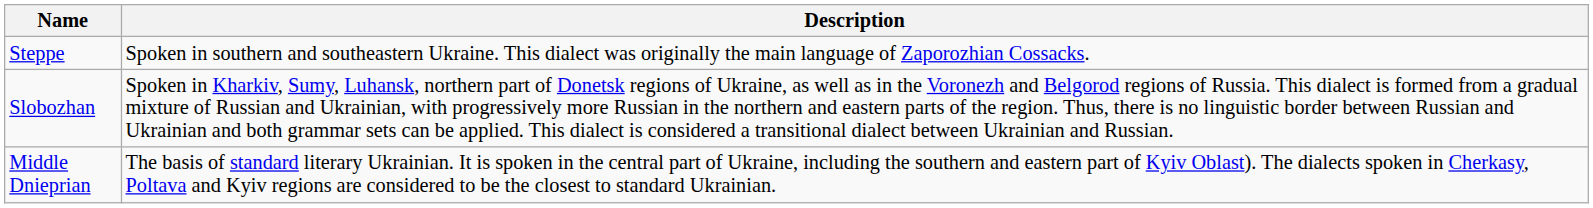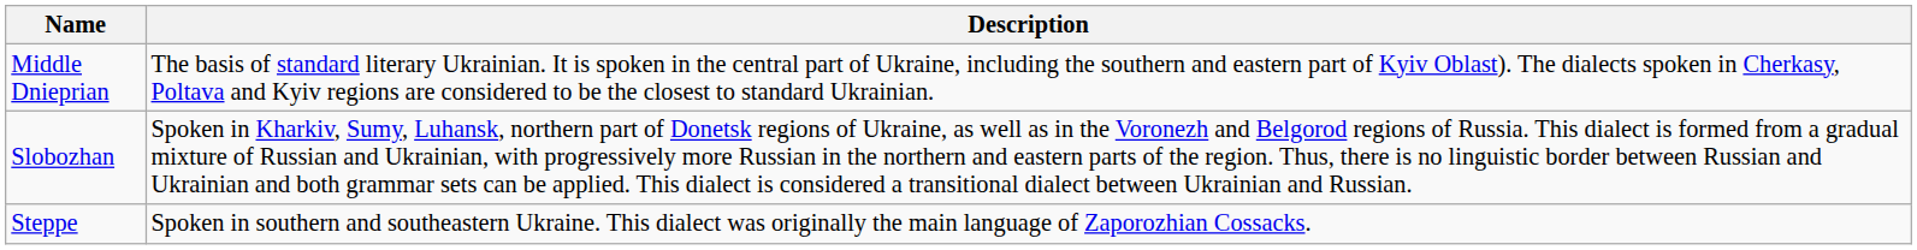 <table class="wikitable">
 <tr>
 <th>Name</th>
 <th>Description</th>
 </tr>
 <tr>
-<td><a href='#'>Steppe</a></td>
-<td>Spoken in southern and southeastern Ukraine. This dialect was originally the main language of <a href='#'>Zaporozhian Cossacks</a>.</td>
+<td><a href='#'>Middle Dnieprian</a></td>
+<td>The basis of <a href='#'>standard</a> literary Ukrainian. It is spoken in the central part of Ukraine, including the southern and eastern part of <a href='#'>Kyiv Oblast</a>). The dialects spoken in <a href='#'>Cherkasy</a>, <a href='#'>Poltava</a> and Kyiv regions are considered to be the closest to standard Ukrainian.</td>
 </tr>
 <tr>
 <td><a href='#'>Slobozhan</a></td>
 <td>Spoken in <a href='#'>Kharkiv</a>, <a href='#'>Sumy</a>, <a href='#'>Luhansk</a>, northern part of <a href='#'>Donetsk</a> regions of Ukraine, as well as in the <a href='#'>Voronezh</a> and <a href='#'>Belgorod</a> regions of Russia. This dialect is formed from a gradual mixture of Russian and Ukrainian, with progressively more Russian in the northern and eastern parts of the region. Thus, there is no linguistic border between Russian and Ukrainian and both grammar sets can be applied. This dialect is considered a transitional dialect between Ukrainian and Russian.</td>
 </tr>
 <tr>
-<td><a href='#'>Middle Dnieprian</a></td>
-<td>The basis of <a href='#'>standard</a> literary Ukrainian. It is spoken in the central part of Ukraine, including the southern and eastern part of <a href='#'>Kyiv Oblast</a>). The dialects spoken in <a href='#'>Cherkasy</a>, <a href='#'>Poltava</a> and Kyiv regions are considered to be the closest to standard Ukrainian.</td>
+<td><a href='#'>Steppe</a></td>
+<td>Spoken in southern and southeastern Ukraine. This dialect was originally the main language of <a href='#'>Zaporozhian Cossacks</a>.</td>
 </tr>
 </table>
